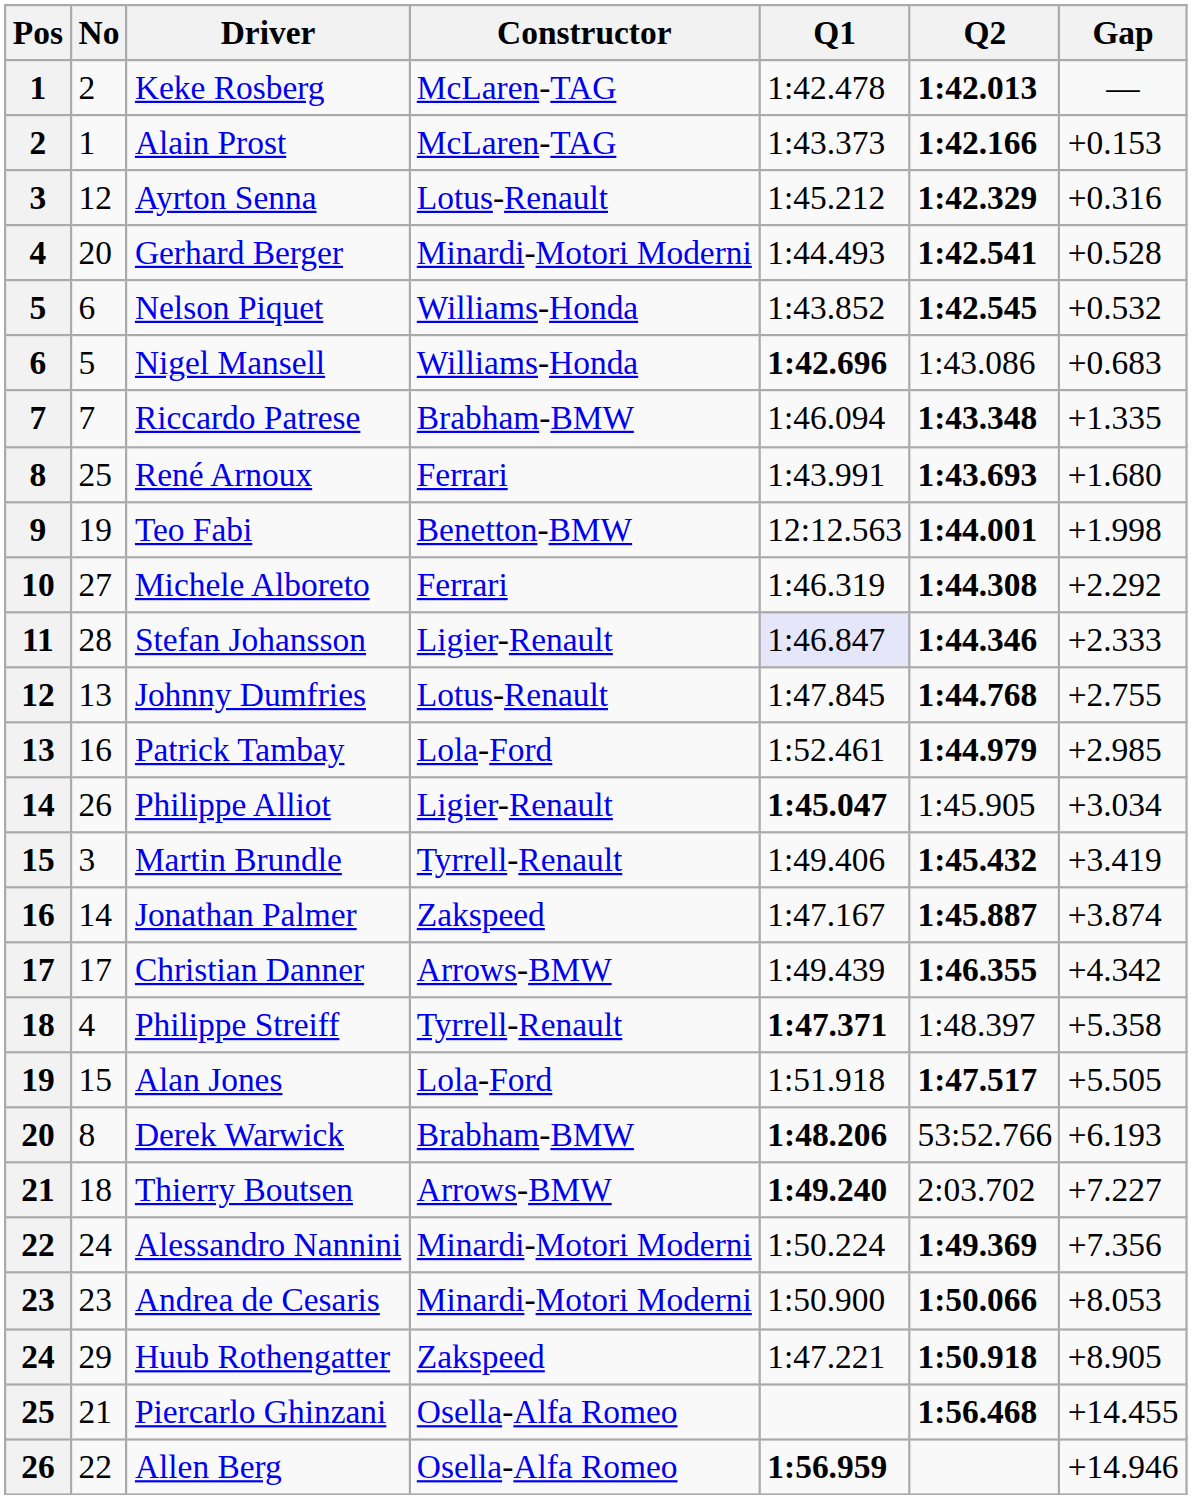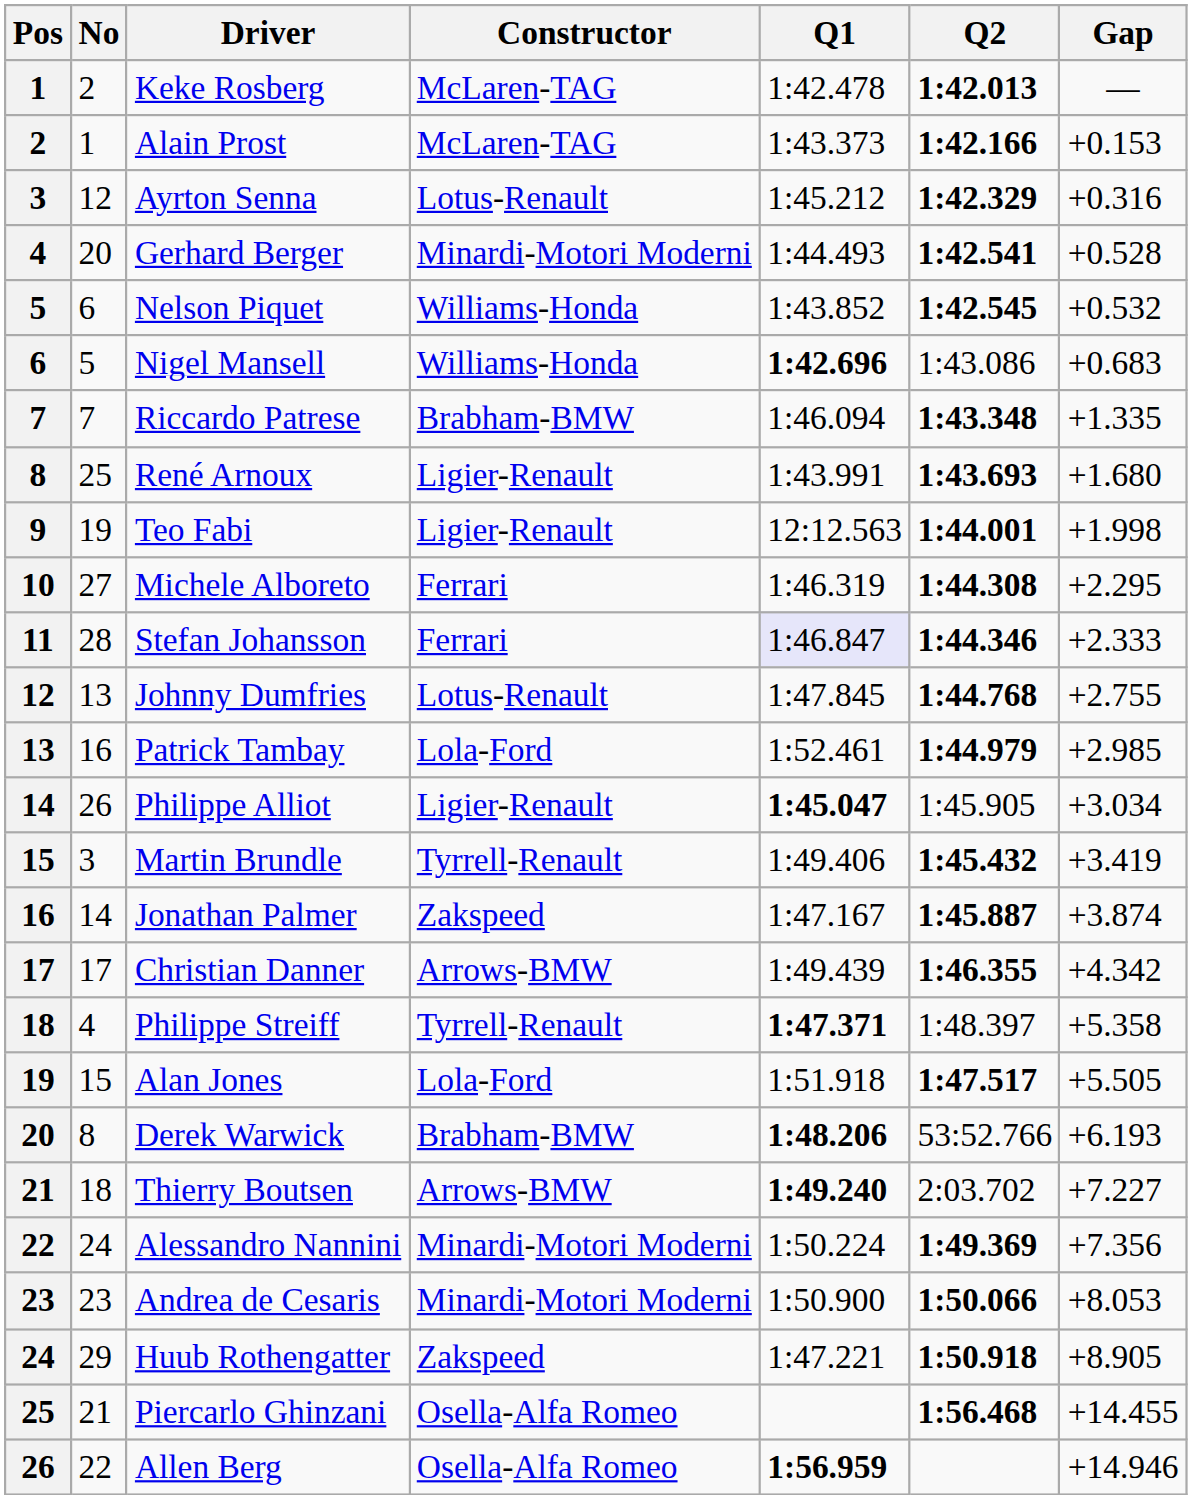 <table class="wikitable sortable" style="font-size: 95%;">
 <tr>
 <th>Pos</th>
 <th>No</th>
 <th>Driver</th>
 <th>Constructor</th>
 <th>Q1</th>
 <th>Q2</th>
 <th>Gap</th>
 </tr>
 <tr>
 <th>1</th>
 <td>2</td>
 <td> <a href='#'>Keke Rosberg</a></td>
 <td><a href='#'>McLaren</a>-<a href='#'>TAG</a></td>
 <td>1:42.478</td>
 <td><strong>1:42.013</strong></td>
 <td align="center">—</td>
 </tr>
 <tr>
 <th>2</th>
 <td>1</td>
 <td> <a href='#'>Alain Prost</a></td>
 <td><a href='#'>McLaren</a>-<a href='#'>TAG</a></td>
 <td>1:43.373</td>
 <td><strong>1:42.166</strong></td>
 <td>+0.153</td>
 </tr>
 <tr>
 <th>3</th>
 <td>12</td>
 <td> <a href='#'>Ayrton Senna</a></td>
 <td><a href='#'>Lotus</a>-<a href='#'>Renault</a></td>
 <td>1:45.212</td>
 <td><strong>1:42.329</strong></td>
 <td>+0.316</td>
 </tr>
 <tr>
 <th>4</th>
 <td>20</td>
 <td> <a href='#'>Gerhard Berger</a></td>
 <td><a href='#'>Minardi</a>-<a href='#'>Motori Moderni</a></td>
 <td>1:44.493</td>
 <td><strong>1:42.541</strong></td>
 <td>+0.528</td>
 </tr>
 <tr>
 <th>5</th>
 <td>6</td>
 <td> <a href='#'>Nelson Piquet</a></td>
 <td><a href='#'>Williams</a>-<a href='#'>Honda</a></td>
 <td>1:43.852</td>
 <td><strong>1:42.545</strong></td>
 <td>+0.532</td>
 </tr>
 <tr>
 <th>6</th>
 <td>5</td>
 <td> <a href='#'>Nigel Mansell</a></td>
 <td><a href='#'>Williams</a>-<a href='#'>Honda</a></td>
 <td><strong>1:42.696</strong></td>
 <td>1:43.086</td>
 <td>+0.683</td>
 </tr>
 <tr>
 <th>7</th>
 <td>7</td>
 <td> <a href='#'>Riccardo Patrese</a></td>
 <td><a href='#'>Brabham</a>-<a href='#'>BMW</a></td>
 <td>1:46.094</td>
 <td><strong>1:43.348</strong></td>
 <td>+1.335</td>
 </tr>
 <tr>
 <th>8</th>
 <td>25</td>
 <td> <a href='#'>René Arnoux</a></td>
-<td><a href='#'>Ferrari</a></td>
+<td><a href='#'>Ligier</a>-<a href='#'>Renault</a></td>
 <td>1:43.991</td>
 <td><strong>1:43.693</strong></td>
 <td>+1.680</td>
 </tr>
 <tr>
 <th>9</th>
 <td>19</td>
 <td> <a href='#'>Teo Fabi</a></td>
-<td><a href='#'>Benetton</a>-<a href='#'>BMW</a></td>
+<td><a href='#'>Ligier</a>-<a href='#'>Renault</a></td>
 <td>12:12.563</td>
 <td><strong>1:44.001</strong></td>
 <td>+1.998</td>
 </tr>
 <tr>
 <th>10</th>
 <td>27</td>
 <td> <a href='#'>Michele Alboreto</a></td>
 <td><a href='#'>Ferrari</a></td>
 <td>1:46.319</td>
 <td><strong>1:44.308</strong></td>
-<td>+2.292</td>
+<td>+2.295</td>
 </tr>
 <tr>
 <th>11</th>
 <td>28</td>
 <td> <a href='#'>Stefan Johansson</a></td>
-<td><a href='#'>Ligier</a>-<a href='#'>Renault</a></td>
+<td><a href='#'>Ferrari</a></td>
 <td style="background: lavender;">1:46.847</td>
 <td><strong>1:44.346</strong></td>
 <td>+2.333</td>
 </tr>
 <tr>
 <th>12</th>
 <td>13</td>
 <td> <a href='#'>Johnny Dumfries</a></td>
 <td><a href='#'>Lotus</a>-<a href='#'>Renault</a></td>
 <td>1:47.845</td>
 <td><strong>1:44.768</strong></td>
 <td>+2.755</td>
 </tr>
 <tr>
 <th>13</th>
 <td>16</td>
 <td> <a href='#'>Patrick Tambay</a></td>
 <td><a href='#'>Lola</a>-<a href='#'>Ford</a></td>
 <td>1:52.461</td>
 <td><strong>1:44.979</strong></td>
 <td>+2.985</td>
 </tr>
 <tr>
 <th>14</th>
 <td>26</td>
 <td> <a href='#'>Philippe Alliot</a></td>
 <td><a href='#'>Ligier</a>-<a href='#'>Renault</a></td>
 <td><strong>1:45.047</strong></td>
 <td>1:45.905</td>
 <td>+3.034</td>
 </tr>
 <tr>
 <th>15</th>
 <td>3</td>
 <td> <a href='#'>Martin Brundle</a></td>
 <td><a href='#'>Tyrrell</a>-<a href='#'>Renault</a></td>
 <td>1:49.406</td>
 <td><strong>1:45.432</strong></td>
 <td>+3.419</td>
 </tr>
 <tr>
 <th>16</th>
 <td>14</td>
 <td> <a href='#'>Jonathan Palmer</a></td>
 <td><a href='#'>Zakspeed</a></td>
 <td>1:47.167</td>
 <td><strong>1:45.887</strong></td>
 <td>+3.874</td>
 </tr>
 <tr>
 <th>17</th>
 <td>17</td>
 <td> <a href='#'>Christian Danner</a></td>
 <td><a href='#'>Arrows</a>-<a href='#'>BMW</a></td>
 <td>1:49.439</td>
 <td><strong>1:46.355</strong></td>
 <td>+4.342</td>
 </tr>
 <tr>
 <th>18</th>
 <td>4</td>
 <td> <a href='#'>Philippe Streiff</a></td>
 <td><a href='#'>Tyrrell</a>-<a href='#'>Renault</a></td>
 <td><strong>1:47.371</strong></td>
 <td>1:48.397</td>
 <td>+5.358</td>
 </tr>
 <tr>
 <th>19</th>
 <td>15</td>
 <td> <a href='#'>Alan Jones</a></td>
 <td><a href='#'>Lola</a>-<a href='#'>Ford</a></td>
 <td>1:51.918</td>
 <td><strong>1:47.517</strong></td>
 <td>+5.505</td>
 </tr>
 <tr>
 <th>20</th>
 <td>8</td>
 <td> <a href='#'>Derek Warwick</a></td>
 <td><a href='#'>Brabham</a>-<a href='#'>BMW</a></td>
 <td><strong>1:48.206</strong></td>
 <td>53:52.766</td>
 <td>+6.193</td>
 </tr>
 <tr>
 <th>21</th>
 <td>18</td>
 <td> <a href='#'>Thierry Boutsen</a></td>
 <td><a href='#'>Arrows</a>-<a href='#'>BMW</a></td>
 <td><strong>1:49.240</strong></td>
 <td>2:03.702</td>
 <td>+7.227</td>
 </tr>
 <tr>
 <th>22</th>
 <td>24</td>
 <td> <a href='#'>Alessandro Nannini</a></td>
 <td><a href='#'>Minardi</a>-<a href='#'>Motori Moderni</a></td>
 <td>1:50.224</td>
 <td><strong>1:49.369</strong></td>
 <td>+7.356</td>
 </tr>
 <tr>
 <th>23</th>
 <td>23</td>
 <td> <a href='#'>Andrea de Cesaris</a></td>
 <td><a href='#'>Minardi</a>-<a href='#'>Motori Moderni</a></td>
 <td>1:50.900</td>
 <td><strong>1:50.066</strong></td>
 <td>+8.053</td>
 </tr>
 <tr>
 <th>24</th>
 <td>29</td>
 <td> <a href='#'>Huub Rothengatter</a></td>
 <td><a href='#'>Zakspeed</a></td>
 <td>1:47.221</td>
 <td><strong>1:50.918</strong></td>
 <td>+8.905</td>
 </tr>
 <tr>
 <th>25</th>
 <td>21</td>
 <td> <a href='#'>Piercarlo Ghinzani</a></td>
 <td><a href='#'>Osella</a>-<a href='#'>Alfa Romeo</a></td>
 <td></td>
 <td><strong>1:56.468</strong></td>
 <td>+14.455</td>
 </tr>
 <tr>
 <th>26</th>
 <td>22</td>
 <td> <a href='#'>Allen Berg</a></td>
 <td><a href='#'>Osella</a>-<a href='#'>Alfa Romeo</a></td>
 <td><strong>1:56.959</strong></td>
 <td></td>
 <td>+14.946</td>
 </tr>
 </table>
